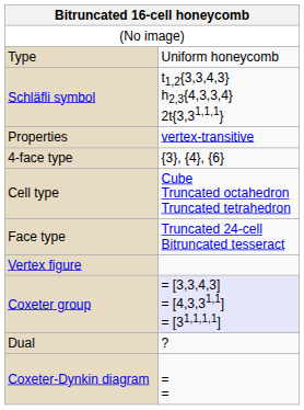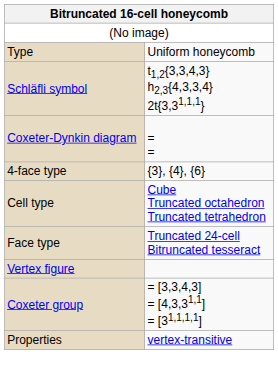 <table class="wikitable" align="right" style="margin-left:10px" width="360">
 <tr>
 <th bgcolor=#e7dcc3 colspan=2>Bitruncated 16-cell honeycomb</th>
 </tr>
 <tr>
 <td bgcolor=#ffffff align=center colspan=2>(No image)</td>
 </tr>
 <tr>
 <td bgcolor=#e7dcc3>Type</td>
 <td>Uniform honeycomb</td>
 </tr>
 <tr>
 <td bgcolor=#e7dcc3><a href='#'>Schläfli symbol</a></td>
 <td>t<sub>1,2</sub>{3,3,4,3}<br>h<sub>2,3</sub>{4,3,3,4}<br>2t{3,3<sup>1,1,1</sup>}</td>
 </tr>
 <tr>
-<td bgcolor=#e7dcc3>Properties</td>
-<td><a href='#'>vertex-transitive</a></td>
+<td bgcolor=#e7dcc3><a href='#'>Coxeter-Dynkin diagram</a></td>
+<td><br> = <br> = </td>
 </tr>
 <tr>
 <td bgcolor=#e7dcc3>4-face type</td>
 <td>{3}, {4}, {6}</td>
 </tr>
 <tr>
 <td bgcolor=#e7dcc3>Cell type</td>
 <td><a href='#'>Cube</a> <br><a href='#'>Truncated octahedron</a> <br><a href='#'>Truncated tetrahedron</a> </td>
 </tr>
 <tr>
 <td bgcolor=#e7dcc3>Face type</td>
 <td><a href='#'>Truncated 24-cell</a> <br><a href='#'>Bitruncated tesseract</a> </td>
 </tr>
 <tr>
 <td bgcolor=#e7dcc3><a href='#'>Vertex figure</a></td>
 <td></td>
 </tr>
 <tr>
 <td bgcolor=#e7dcc3><a href='#'>Coxeter group</a></td>
-<td style="background: lavender;"> = [3,3,4,3]<br> = [4,3,3<sup>1,1</sup>]<br> = [3<sup>1,1,1,1</sup>]</td>
+<td> = [3,3,4,3]<br> = [4,3,3<sup>1,1</sup>]<br> = [3<sup>1,1,1,1</sup>]</td>
 </tr>
 <tr>
-<td bgcolor=#e7dcc3>Dual</td>
-<td>?</td>
-</tr>
-<tr>
-<td bgcolor=#e7dcc3><a href='#'>Coxeter-Dynkin diagram</a></td>
-<td><br> = <br> = </td>
+<td bgcolor=#e7dcc3>Properties</td>
+<td><a href='#'>vertex-transitive</a></td>
 </tr>
 </table>
